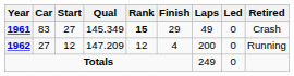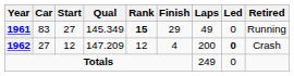 <table class="wikitable" style="text-align:center">
 <tr>
 <th>Year</th>
 <th>Car</th>
 <th>Start</th>
 <th>Qual</th>
 <th>Rank</th>
 <th>Finish</th>
 <th>Laps</th>
 <th>Led</th>
 <th>Retired</th>
 </tr>
 <tr>
 <th><a href='#'>1961</a></th>
 <td>83</td>
 <td>27</td>
 <td>145.349</td>
 <td><strong>15</strong></td>
 <td>29</td>
 <td>49</td>
 <td>0</td>
-<td>Crash</td>
+<td>Running</td>
 </tr>
 <tr>
 <th><a href='#'>1962</a></th>
 <td>27</td>
 <td>12</td>
 <td>147.209</td>
 <td>12</td>
 <td>4</td>
 <td>200</td>
-<td>0</td>
-<td>Running</td>
+<td><strong>0</strong></td>
+<td>Crash</td>
 </tr>
 <tr>
 <td colspan=6><strong>Totals</strong></td>
 <td>249</td>
 <td>0</td>
 <td></td>
 </tr>
 </table>
